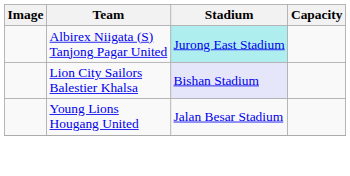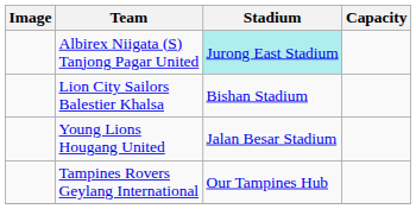 <table class="wikitable sortable" style="text-align: left;">
 <tr>
 <th>Image</th>
 <th>Team</th>
 <th>Stadium</th>
 <th>Capacity</th>
 </tr>
 <tr>
 <td></td>
 <td><a href='#'>Albirex Niigata (S)</a> <br><a href='#'>Tanjong Pagar United</a></td>
 <td style="background: paleturquoise;"><a href='#'>Jurong East Stadium</a></td>
 <td style="text-align:center;"></td>
 </tr>
 <tr>
 <td></td>
 <td><a href='#'>Lion City Sailors</a> <br><a href='#'>Balestier Khalsa</a></td>
-<td style="background: lavender;"><a href='#'>Bishan Stadium</a></td>
+<td><a href='#'>Bishan Stadium</a></td>
 <td style="text-align:center;"></td>
 </tr>
 <tr>
 <td></td>
 <td><a href='#'>Young Lions</a> <br><a href='#'>Hougang United</a></td>
 <td><a href='#'>Jalan Besar Stadium</a></td>
 <td style="text-align:center;"></td>
 </tr>
 <tr>
+<td></td>
+<td><a href='#'>Tampines Rovers</a> <br> <a href='#'>Geylang International</a></td>
+<td><a href='#'>Our Tampines Hub</a></td>
+<td style="text-align:center;"></td>
+</tr>
+<tr>
 </tr>
 </table>
